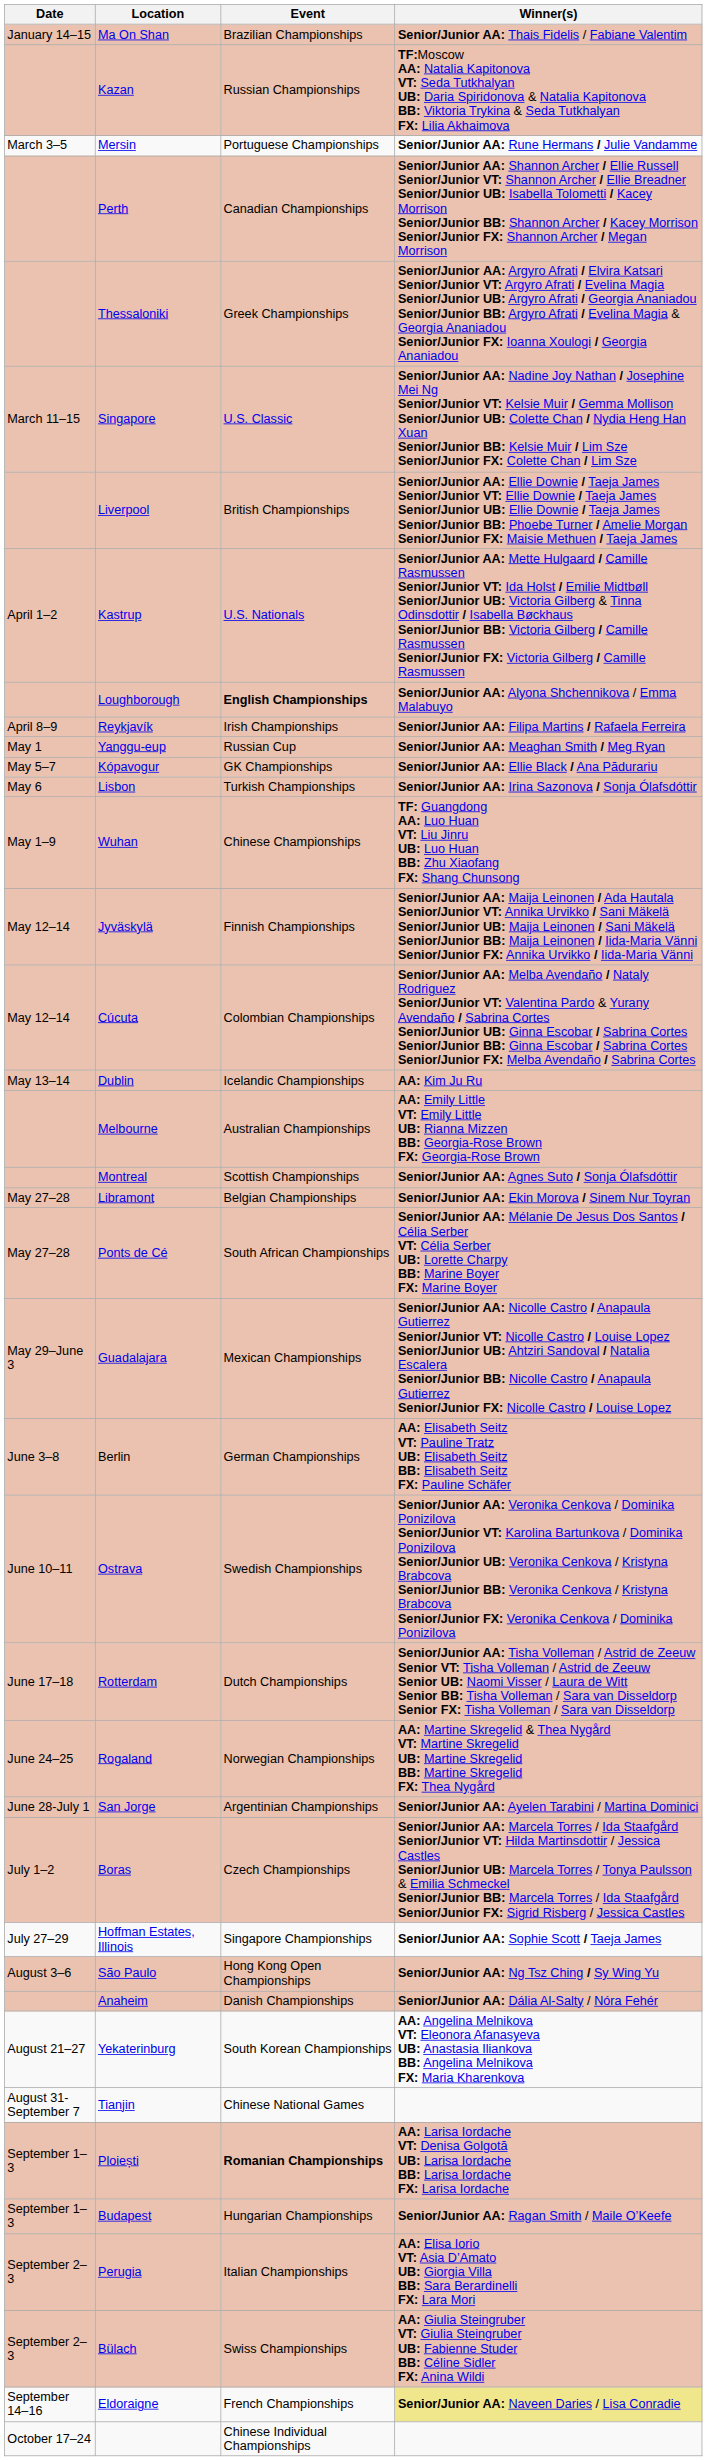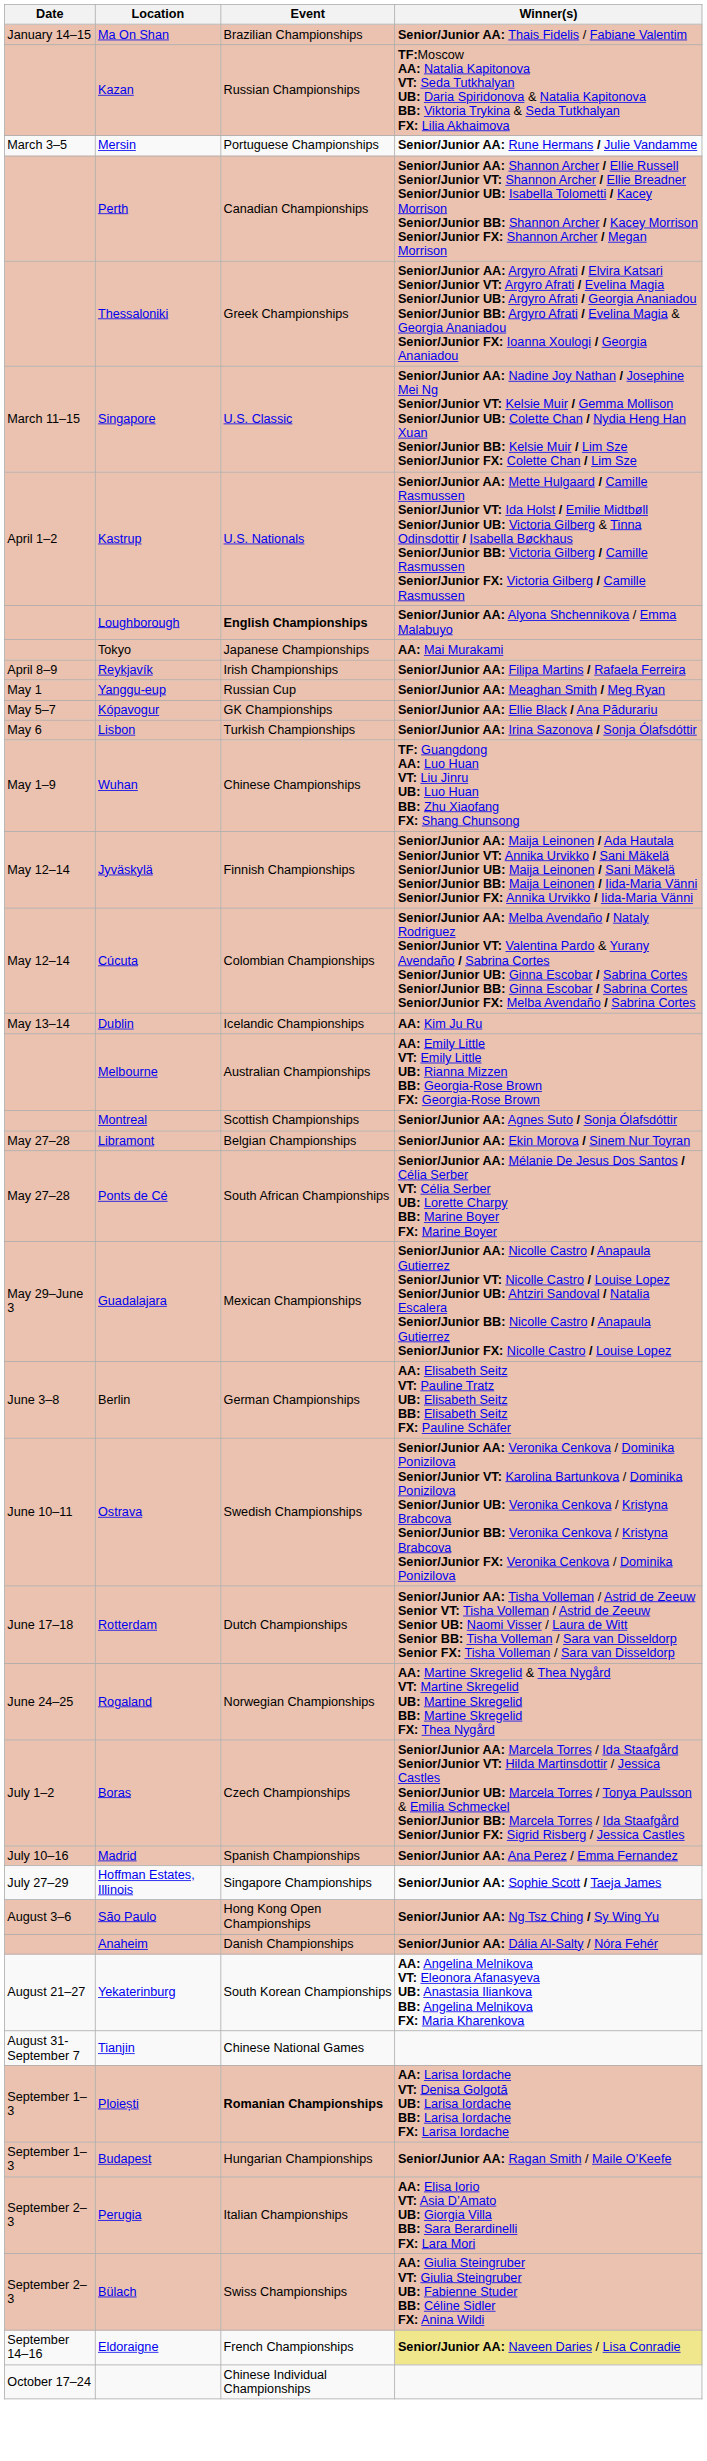 <table class="wikitable sortable" style="width:100%;">
 <tr>
 <th style="text-align:center; width:13%;">Date</th>
 <th style="text-align:center; width:18%;">Location</th>
 <th style="text-align:center; width:25%;">Event</th>
 <th style="text-align:center; width:46%;">Winner(s)</th>
 </tr>
 <tr bgcolor="#EBC2AF">
 <td>January 14–15</td>
 <td> <a href='#'>Ma On Shan</a></td>
 <td>Brazilian Championships</td>
 <td><strong>Senior/Junior AA:</strong> <a href='#'>Thais Fidelis</a> / <a href='#'>Fabiane Valentim</a></td>
 </tr>
 <tr bgcolor="#EBC2AF">
 <td></td>
 <td> <a href='#'>Kazan</a></td>
 <td>Russian Championships</td>
 <td><strong>TF:</strong>Moscow <br><strong>AA:</strong> <a href='#'>Natalia Kapitonova</a> <br><strong>VT:</strong> <a href='#'>Seda Tutkhalyan</a> <br><strong>UB:</strong> <a href='#'>Daria Spiridonova</a> & <a href='#'>Natalia Kapitonova</a> <br><strong>BB:</strong> <a href='#'>Viktoria Trykina</a> & <a href='#'>Seda Tutkhalyan</a> <br><strong>FX:</strong> <a href='#'>Lilia Akhaimova</a></td>
 </tr>
 <tr>
 <td>March 3–5</td>
 <td> <a href='#'>Mersin</a></td>
 <td>Portuguese Championships</td>
 <td><strong>Senior/Junior AA:</strong> <a href='#'>Rune Hermans</a> <strong>/</strong> <a href='#'>Julie Vandamme</a></td>
 </tr>
 <tr bgcolor="#EBC2AF">
 <td></td>
 <td> <a href='#'>Perth</a></td>
 <td>Canadian Championships</td>
 <td><strong>Senior/Junior AA:</strong> <a href='#'>Shannon Archer</a> <strong>/</strong> <a href='#'>Ellie Russell</a> <br><strong>Senior/Junior VT:</strong> <a href='#'>Shannon Archer</a> <strong>/</strong> <a href='#'>Ellie Breadner</a> <br><strong>Senior/Junior UB:</strong> <a href='#'>Isabella Tolometti</a> <strong>/</strong> <a href='#'>Kacey Morrison</a> <br><strong>Senior/Junior BB:</strong> <a href='#'>Shannon Archer</a> <strong>/</strong> <a href='#'>Kacey Morrison</a> <br><strong>Senior/Junior</strong> <strong>FX:</strong> <a href='#'>Shannon Archer</a> <strong>/</strong> <a href='#'>Megan Morrison</a></td>
 </tr>
 <tr bgcolor="#EBC2AF">
 <td></td>
 <td> <a href='#'>Thessaloniki</a></td>
 <td>Greek Championships</td>
 <td><strong>Senior/Junior</strong> <strong>AA:</strong> <a href='#'>Argyro Afrati</a> <strong>/</strong> <a href='#'>Elvira Katsari</a> <br><strong>Senior/Junior</strong> <strong>VT:</strong> <a href='#'>Argyro Afrati</a> <strong>/</strong> <a href='#'>Evelina Magia</a> <br><strong>Senior/Junior</strong> <strong>UB:</strong> <a href='#'>Argyro Afrati</a> <strong>/</strong> <a href='#'>Georgia Ananiadou</a> <br><strong>Senior/Junior</strong> <strong>BB:</strong> <a href='#'>Argyro Afrati</a> <strong>/</strong> <a href='#'>Evelina Magia</a> & <a href='#'>Georgia Ananiadou</a> <br><strong>Senior/Junior</strong> <strong>FX:</strong> <a href='#'>Ioanna Xoulogi</a> <strong>/</strong> <a href='#'>Georgia Ananiadou</a></td>
 </tr>
 <tr bgcolor="#EBC2AF">
 <td>March 11–15</td>
 <td> <a href='#'>Singapore</a></td>
 <td><a href='#'>U.S. Classic</a></td>
 <td><strong>Senior/Junior AA:</strong> <a href='#'>Nadine Joy Nathan</a> <strong>/</strong> <a href='#'>Josephine Mei Ng</a> <br><strong>Senior/Junior VT:</strong> <a href='#'>Kelsie Muir</a> <strong>/</strong> <a href='#'>Gemma Mollison</a> <br><strong>Senior/Junior UB:</strong> <a href='#'>Colette Chan</a> <strong>/</strong> <a href='#'>Nydia Heng Han Xuan</a> <br><strong>Senior/Junior BB:</strong> <a href='#'>Kelsie Muir</a> <strong>/</strong> <a href='#'>Lim Sze</a> <br><strong>Senior/Junior FX:</strong> <a href='#'>Colette Chan</a> <strong>/</strong> <a href='#'>Lim Sze</a></td>
 </tr>
 <tr bgcolor="#EBC2AF">
-<td></td>
-<td> <a href='#'>Liverpool</a></td>
-<td>British Championships</td>
-<td><strong>Senior/Junior AA:</strong> <a href='#'>Ellie Downie</a> <strong>/</strong> <a href='#'>Taeja James</a> <br><strong>Senior/Junior</strong> <strong>VT:</strong> <a href='#'>Ellie Downie</a> <strong>/</strong> <a href='#'>Taeja James</a><br><strong>Senior/Junior</strong> <strong>UB:</strong> <a href='#'>Ellie Downie</a> <strong>/</strong> <a href='#'>Taeja James</a><br><strong>Senior/Junior</strong> <strong>BB:</strong> <a href='#'>Phoebe Turner</a> <strong>/</strong> <a href='#'>Amelie Morgan</a><br><strong>Senior/Junior</strong> <strong>FX:</strong> <a href='#'>Maisie Methuen</a> <strong>/</strong> <a href='#'>Taeja James</a></td>
-</tr>
-<tr bgcolor="#EBC2AF">
 <td>April 1–2</td>
 <td> <a href='#'>Kastrup</a></td>
 <td><a href='#'>U.S. Nationals</a></td>
 <td><strong>Senior/Junior AA:</strong> <a href='#'>Mette Hulgaard</a> <strong>/</strong> <a href='#'>Camille Rasmussen</a><br><strong>Senior/Junior VT:</strong> <a href='#'>Ida Holst</a> <strong>/</strong> <a href='#'>Emilie Midtbøll</a><br><strong>Senior/Junior UB:</strong> <a href='#'>Victoria Gilberg</a> & <a href='#'>Tinna Odinsdottir</a> <strong>/</strong> <a href='#'>Isabella Bøckhaus</a><br><strong>Senior/Junior BB:</strong> <a href='#'>Victoria Gilberg</a> <strong>/</strong> <a href='#'>Camille Rasmussen</a><br><strong>Senior/Junior</strong> <strong>FX:</strong> <a href='#'>Victoria Gilberg</a> <strong>/</strong> <a href='#'>Camille Rasmussen</a></td>
 </tr>
 <tr bgcolor="#EBC2AF">
 <td></td>
 <td> <a href='#'>Loughborough</a></td>
 <td><strong>English Championships</strong></td>
 <td><strong>Senior/Junior AA:</strong> <a href='#'>Alyona Shchennikova</a> / <a href='#'>Emma Malabuyo</a></td>
+</tr>
+<tr bgcolor="#EBC2AF">
+<td></td>
+<td> Tokyo</td>
+<td>Japanese Championships</td>
+<td><strong>AA:</strong> <a href='#'>Mai Murakami</a></td>
 </tr>
 <tr bgcolor="#EBC2AF">
 <td>April 8–9</td>
 <td> <a href='#'>Reykjavík</a></td>
 <td>Irish Championships</td>
 <td><strong>Senior/Junior AA:</strong> <a href='#'>Filipa Martins</a> <strong>/</strong> <a href='#'>Rafaela Ferreira</a></td>
 </tr>
 <tr bgcolor="#EBC2AF">
 <td>May 1</td>
 <td> <a href='#'>Yanggu-eup</a></td>
 <td>Russian Cup</td>
 <td><strong>Senior/Junior AA:</strong> <a href='#'>Meaghan Smith</a> <strong>/</strong> <a href='#'>Meg Ryan</a></td>
 </tr>
 <tr bgcolor="#EBC2AF">
 <td>May 5–7</td>
 <td> <a href='#'>Kópavogur</a></td>
 <td>GK Championships</td>
 <td><strong>Senior/Junior AA:</strong> <a href='#'>Ellie Black</a> <strong>/</strong> <a href='#'>Ana Pădurariu</a></td>
 </tr>
 <tr bgcolor="#EBC2AF">
 <td>May 6</td>
 <td> <a href='#'>Lisbon</a></td>
 <td>Turkish Championships</td>
 <td><strong>Senior/Junior AA:</strong> <a href='#'>Irina Sazonova</a> <strong>/</strong> <a href='#'>Sonja Ólafsdóttir</a></td>
 </tr>
 <tr bgcolor="#EBC2AF">
 <td>May 1–9</td>
 <td> <a href='#'>Wuhan</a></td>
 <td>Chinese Championships</td>
 <td><strong>TF:</strong> <a href='#'>Guangdong</a> <br><strong>AA:</strong> <a href='#'>Luo Huan</a><br><strong>VT:</strong> <a href='#'>Liu Jinru</a><br><strong>UB:</strong> <a href='#'>Luo Huan</a><br><strong>BB:</strong> <a href='#'>Zhu Xiaofang</a><br><strong>FX:</strong> <a href='#'>Shang Chunsong</a></td>
 </tr>
 <tr bgcolor="#EBC2AF">
 <td>May 12–14</td>
 <td> <a href='#'>Jyväskylä</a></td>
 <td>Finnish Championships</td>
 <td><strong>Senior/Junior AA:</strong> <a href='#'>Maija Leinonen</a> <strong>/</strong> <a href='#'>Ada Hautala</a><br><strong>Senior/Junior VT:</strong> <a href='#'>Annika Urvikko</a> <strong>/</strong> <a href='#'>Sani Mäkelä</a><br><strong>Senior/Junior UB:</strong> <a href='#'>Maija Leinonen</a> <strong>/</strong> <a href='#'>Sani Mäkelä</a><br><strong>Senior/Junior BB:</strong> <a href='#'>Maija Leinonen</a> <strong>/</strong> <a href='#'>Iida-Maria Vänni</a><br><strong>Senior/Junior</strong> <strong>FX:</strong> <a href='#'>Annika Urvikko</a> <strong>/</strong> <a href='#'>Iida-Maria Vänni</a></td>
 </tr>
 <tr bgcolor="#EBC2AF">
 <td>May 12–14</td>
 <td> <a href='#'>Cúcuta</a></td>
 <td>Colombian Championships</td>
 <td><strong>Senior/Junior AA:</strong> <a href='#'>Melba Avendaño</a> <strong>/</strong> <a href='#'>Nataly Rodriguez</a><br><strong>Senior/Junior VT:</strong> <a href='#'>Valentina Pardo</a> & <a href='#'>Yurany Avendaño</a> <strong>/</strong> <a href='#'>Sabrina Cortes</a><br><strong>Senior/Junior UB:</strong> <a href='#'>Ginna Escobar</a> <strong>/</strong> <a href='#'>Sabrina Cortes</a><br><strong>Senior/Junior BB:</strong> <a href='#'>Ginna Escobar</a> <strong>/</strong> <a href='#'>Sabrina Cortes</a><br><strong>Senior/Junior</strong> <strong>FX:</strong> <a href='#'>Melba Avendaño</a> <strong>/</strong> <a href='#'>Sabrina Cortes</a></td>
 </tr>
 <tr bgcolor="#EBC2AF">
 <td>May 13–14</td>
 <td> <a href='#'>Dublin</a></td>
 <td>Icelandic Championships</td>
 <td><strong>AA:</strong> <a href='#'>Kim Ju Ru</a></td>
 </tr>
 <tr bgcolor="#EBC2AF">
 <td></td>
 <td> <a href='#'>Melbourne</a></td>
 <td>Australian Championships</td>
 <td><strong>AA:</strong> <a href='#'>Emily Little</a> <br><strong>VT:</strong> <a href='#'>Emily Little</a> <br><strong>UB:</strong> <a href='#'>Rianna Mizzen</a> <br><strong>BB:</strong> <a href='#'>Georgia-Rose Brown</a> <br><strong>FX:</strong> <a href='#'>Georgia-Rose Brown</a></td>
 </tr>
 <tr bgcolor="#EBC2AF">
 <td></td>
 <td> <a href='#'>Montreal</a></td>
 <td>Scottish Championships</td>
 <td><strong>Senior/Junior AA:</strong> <a href='#'>Agnes Suto</a> <strong>/</strong> <a href='#'>Sonja Ólafsdóttir</a></td>
 </tr>
 <tr bgcolor="#EBC2AF">
 <td>May 27–28</td>
 <td> <a href='#'>Libramont</a></td>
 <td>Belgian Championships</td>
 <td><strong>Senior/Junior AA:</strong> <a href='#'>Ekin Morova</a> <strong>/</strong> <a href='#'>Sinem Nur Toyran</a></td>
 </tr>
 <tr bgcolor="#EBC2AF">
 <td>May 27–28</td>
 <td> <a href='#'>Ponts de Cé</a></td>
 <td>South African Championships</td>
 <td><strong>Senior/Junior AA:</strong> <a href='#'>Mélanie De Jesus Dos Santos</a> <strong>/</strong> <a href='#'>Célia Serber</a> <br><strong>VT:</strong> <a href='#'>Célia Serber</a> <br><strong>UB:</strong> <a href='#'>Lorette Charpy</a> <br><strong>BB:</strong> <a href='#'>Marine Boyer</a> <br><strong>FX:</strong> <a href='#'>Marine Boyer</a></td>
 </tr>
 <tr bgcolor="#EBC2AF">
 <td>May 29–June 3</td>
 <td> <a href='#'>Guadalajara</a></td>
 <td>Mexican Championships</td>
 <td><strong>Senior/Junior AA:</strong> <a href='#'>Nicolle Castro</a> <strong>/</strong> <a href='#'>Anapaula Gutierrez</a> <br><strong>Senior/Junior VT:</strong> <a href='#'>Nicolle Castro</a> <strong>/</strong> <a href='#'>Louise Lopez</a> <br><strong>Senior/Junior UB:</strong> <a href='#'>Ahtziri Sandoval</a> <strong>/</strong> <a href='#'>Natalia Escalera</a> <br><strong>Senior/Junior BB:</strong> <a href='#'>Nicolle Castro</a> <strong>/</strong> <a href='#'>Anapaula Gutierrez</a> <br><strong>Senior/Junior FX:</strong> <a href='#'>Nicolle Castro</a> <strong>/</strong> <a href='#'>Louise Lopez</a></td>
 </tr>
 <tr bgcolor="#EBC2AF">
 <td>June 3–8</td>
 <td> Berlin</td>
 <td>German Championships</td>
 <td><strong>AA:</strong> <a href='#'>Elisabeth Seitz</a> <br><strong>VT:</strong> <a href='#'>Pauline Tratz</a> <br><strong>UB:</strong> <a href='#'>Elisabeth Seitz</a> <br><strong>BB:</strong> <a href='#'>Elisabeth Seitz</a> <br><strong>FX:</strong> <a href='#'>Pauline Schäfer</a></td>
 </tr>
 <tr bgcolor="#EBC2AF">
 <td>June 10–11</td>
 <td> <a href='#'>Ostrava</a></td>
 <td>Swedish Championships</td>
 <td><strong>Senior/Junior AA:</strong> <a href='#'>Veronika Cenkova</a> / <a href='#'>Dominika Ponizilova</a> <br><strong>Senior/Junior VT:</strong> <a href='#'>Karolina Bartunkova</a> / <a href='#'>Dominika Ponizilova</a> <br><strong>Senior/Junior UB:</strong> <a href='#'>Veronika Cenkova</a> / <a href='#'>Kristyna Brabcova</a> <br><strong>Senior/Junior BB:</strong> <a href='#'>Veronika Cenkova</a> / <a href='#'>Kristyna Brabcova</a> <br><strong>Senior/Junior FX:</strong> <a href='#'>Veronika Cenkova</a> / <a href='#'>Dominika Ponizilova</a></td>
 </tr>
 <tr bgcolor="#EBC2AF">
 <td>June 17–18</td>
 <td> <a href='#'>Rotterdam</a></td>
 <td>Dutch Championships</td>
 <td><strong>Senior/Junior AA:</strong> <a href='#'>Tisha Volleman</a> / <a href='#'>Astrid de Zeeuw</a> <br><strong>Senior VT:</strong> <a href='#'>Tisha Volleman</a> / <a href='#'>Astrid de Zeeuw</a> <br><strong>Senior UB:</strong> <a href='#'>Naomi Visser</a> / <a href='#'>Laura de Witt</a> <br><strong>Senior BB:</strong> <a href='#'>Tisha Volleman</a> / <a href='#'>Sara van Disseldorp</a> <br><strong>Senior FX:</strong> <a href='#'>Tisha Volleman</a> / <a href='#'>Sara van Disseldorp</a></td>
 </tr>
 <tr bgcolor="#EBC2AF">
 <td>June 24–25</td>
 <td> <a href='#'>Rogaland</a></td>
 <td>Norwegian Championships</td>
 <td><strong>AA:</strong> <a href='#'>Martine Skregelid</a> & <a href='#'>Thea Nygård</a><br><strong>VT:</strong> <a href='#'>Martine Skregelid</a><br><strong>UB:</strong> <a href='#'>Martine Skregelid</a><br><strong>BB:</strong> <a href='#'>Martine Skregelid</a><br><strong>FX:</strong> <a href='#'>Thea Nygård</a></td>
 </tr>
 <tr bgcolor="#EBC2AF">
-<td>June 28-July 1</td>
-<td> <a href='#'>San Jorge</a></td>
-<td>Argentinian Championships</td>
-<td><strong>Senior/Junior AA:</strong> <a href='#'>Ayelen Tarabini</a> / <a href='#'>Martina Dominici</a></td>
-</tr>
-<tr bgcolor="#EBC2AF">
 <td>July 1–2</td>
 <td> <a href='#'>Boras</a></td>
 <td>Czech Championships</td>
 <td><strong>Senior/Junior AA:</strong> <a href='#'>Marcela Torres</a> / <a href='#'>Ida Staafgård</a><br><strong>Senior/Junior VT:</strong> <a href='#'>Hilda Martinsdottir</a> / <a href='#'>Jessica Castles</a><br><strong>Senior/Junior UB:</strong> <a href='#'>Marcela Torres</a> / <a href='#'>Tonya Paulsson</a> & <a href='#'>Emilia Schmeckel</a><br><strong>Senior/Junior BB:</strong> <a href='#'>Marcela Torres</a> / <a href='#'>Ida Staafgård</a><br><strong>Senior/Junior FX:</strong> <a href='#'>Sigrid Risberg</a> / <a href='#'>Jessica Castles</a></td>
+</tr>
+<tr bgcolor="#EBC2AF">
+<td>July 10–16</td>
+<td> <a href='#'>Madrid</a></td>
+<td>Spanish Championships</td>
+<td><strong>Senior/Junior AA:</strong> <a href='#'>Ana Perez</a> / <a href='#'>Emma Fernandez</a></td>
 </tr>
 <tr>
 <td>July 27–29</td>
 <td> <a href='#'>Hoffman Estates, Illinois</a></td>
 <td>Singapore Championships</td>
 <td><strong>Senior/Junior AA:</strong> <a href='#'>Sophie Scott</a> <strong>/</strong> <a href='#'>Taeja James</a></td>
 </tr>
 <tr bgcolor="#EBC2AF">
 <td>August 3–6</td>
 <td> <a href='#'>São Paulo</a></td>
 <td>Hong Kong Open Championships</td>
 <td><strong>Senior/Junior AA:</strong> <a href='#'>Ng Tsz Ching</a> <strong>/</strong> <a href='#'>Sy Wing Yu</a></td>
 </tr>
 <tr bgcolor="#EBC2AF">
 <td></td>
 <td> <a href='#'>Anaheim</a></td>
 <td>Danish Championships</td>
 <td><strong>Senior/Junior AA:</strong> <a href='#'>Dália Al-Salty</a> / <a href='#'>Nóra Fehér</a></td>
 </tr>
 <tr>
 <td>August 21–27</td>
 <td> <a href='#'>Yekaterinburg</a></td>
 <td>South Korean Championships</td>
 <td><strong>AA:</strong> <a href='#'>Angelina Melnikova</a><br><strong>VT:</strong> <a href='#'>Eleonora Afanasyeva</a><br><strong>UB:</strong> <a href='#'>Anastasia Iliankova</a><br><strong>BB:</strong> <a href='#'>Angelina Melnikova</a><br><strong>FX:</strong> <a href='#'>Maria Kharenkova</a></td>
 </tr>
 <tr>
 <td>August 31-September 7</td>
 <td> <a href='#'>Tianjin</a></td>
 <td>Chinese National Games</td>
 <td></td>
 </tr>
 <tr bgcolor="#EBC2AF">
 <td>September 1–3</td>
 <td> <a href='#'>Ploiești</a></td>
 <td><strong>Romanian Championships</strong></td>
 <td><strong>AA:</strong> <a href='#'>Larisa Iordache</a><br><strong>VT:</strong> <a href='#'>Denisa Golgotă</a><br><strong>UB:</strong> <a href='#'>Larisa Iordache</a><br><strong>BB:</strong> <a href='#'>Larisa Iordache</a><br><strong>FX:</strong> <a href='#'>Larisa Iordache</a></td>
 </tr>
 <tr bgcolor="#EBC2AF">
 <td>September 1–3</td>
 <td> <a href='#'>Budapest</a></td>
 <td>Hungarian Championships</td>
 <td><strong>Senior/Junior AA:</strong> <a href='#'>Ragan Smith</a> / <a href='#'>Maile O’Keefe</a></td>
 </tr>
 <tr bgcolor="#EBC2AF">
 <td>September 2–3</td>
 <td> <a href='#'>Perugia</a></td>
 <td>Italian Championships</td>
 <td><strong>AA:</strong> <a href='#'>Elisa Iorio</a><br><strong>VT:</strong> <a href='#'>Asia D’Amato</a><br><strong>UB:</strong> <a href='#'>Giorgia Villa</a><br><strong>BB:</strong> <a href='#'>Sara Berardinelli</a><br><strong>FX:</strong> <a href='#'>Lara Mori</a></td>
 </tr>
 <tr bgcolor="#EBC2AF">
 <td>September 2–3</td>
 <td> <a href='#'>Bülach</a></td>
 <td>Swiss Championships</td>
 <td><strong>AA:</strong> <a href='#'>Giulia Steingruber</a><br><strong>VT:</strong> <a href='#'>Giulia Steingruber</a><br><strong>UB:</strong> <a href='#'>Fabienne Studer</a><br><strong>BB:</strong> <a href='#'>Céline Sidler</a><br><strong>FX:</strong> <a href='#'>Anina Wildi</a></td>
 </tr>
 <tr>
 <td>September 14–16</td>
 <td> <a href='#'>Eldoraigne</a></td>
 <td>French Championships</td>
 <td style="background: khaki;"><strong>Senior/Junior AA:</strong> <a href='#'>Naveen Daries</a> / <a href='#'>Lisa Conradie</a></td>
 </tr>
 <tr>
 <td>October 17–24</td>
 <td></td>
 <td>Chinese Individual Championships</td>
 <td></td>
 </tr>
 </table>
